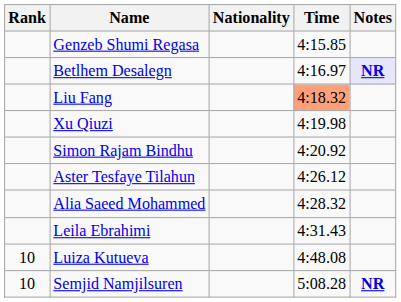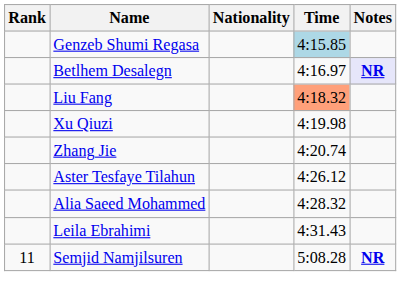 <table class="wikitable sortable" style="text-align:center;font-size:95%">
 <tr>
 <th>Rank</th>
 <th>Name</th>
 <th>Nationality</th>
 <th>Time</th>
 <th>Notes</th>
 </tr>
 <tr>
 <td></td>
 <td align=left><a href='#'>Genzeb Shumi Regasa</a></td>
 <td align=left></td>
-<td>4:15.85</td>
+<td style="background: lightblue;">4:15.85</td>
 <td></td>
 </tr>
 <tr>
 <td></td>
 <td align=left><a href='#'>Betlhem Desalegn</a></td>
 <td align=left></td>
 <td>4:16.97</td>
 <td style="background: lavender;"><strong><a href='#'>NR</a></strong></td>
 </tr>
 <tr>
 <td></td>
 <td align=left><a href='#'>Liu Fang</a></td>
 <td align=left></td>
 <td style="background: lightsalmon;">4:18.32</td>
 <td></td>
 </tr>
 <tr>
 <td></td>
 <td align=left><a href='#'>Xu Qiuzi</a></td>
 <td align=left></td>
 <td>4:19.98</td>
 <td></td>
 </tr>
 <tr>
 <td></td>
-<td align=left><a href='#'>Simon Rajam Bindhu</a></td>
+<td align=left><a href='#'>Zhang Jie</a></td>
 <td align=left></td>
-<td>4:20.92</td>
+<td>4:20.74</td>
 <td></td>
 </tr>
 <tr>
 <td></td>
 <td align=left><a href='#'>Aster Tesfaye Tilahun</a></td>
 <td align=left></td>
 <td>4:26.12</td>
 <td></td>
 </tr>
 <tr>
 <td></td>
 <td align=left><a href='#'>Alia Saeed Mohammed</a></td>
 <td align=left></td>
 <td>4:28.32</td>
 <td></td>
 </tr>
 <tr>
 <td></td>
 <td align=left><a href='#'>Leila Ebrahimi</a></td>
 <td align=left></td>
 <td>4:31.43</td>
 <td></td>
 </tr>
 <tr>
-<td>10</td>
-<td align=left><a href='#'>Luiza Kutueva</a></td>
-<td align=left></td>
-<td>4:48.08</td>
-<td></td>
-</tr>
-<tr>
-<td>10</td>
+<td>11</td>
 <td align=left><a href='#'>Semjid Namjilsuren</a></td>
 <td align=left></td>
 <td>5:08.28</td>
 <td><strong><a href='#'>NR</a></strong></td>
 </tr>
 </table>
